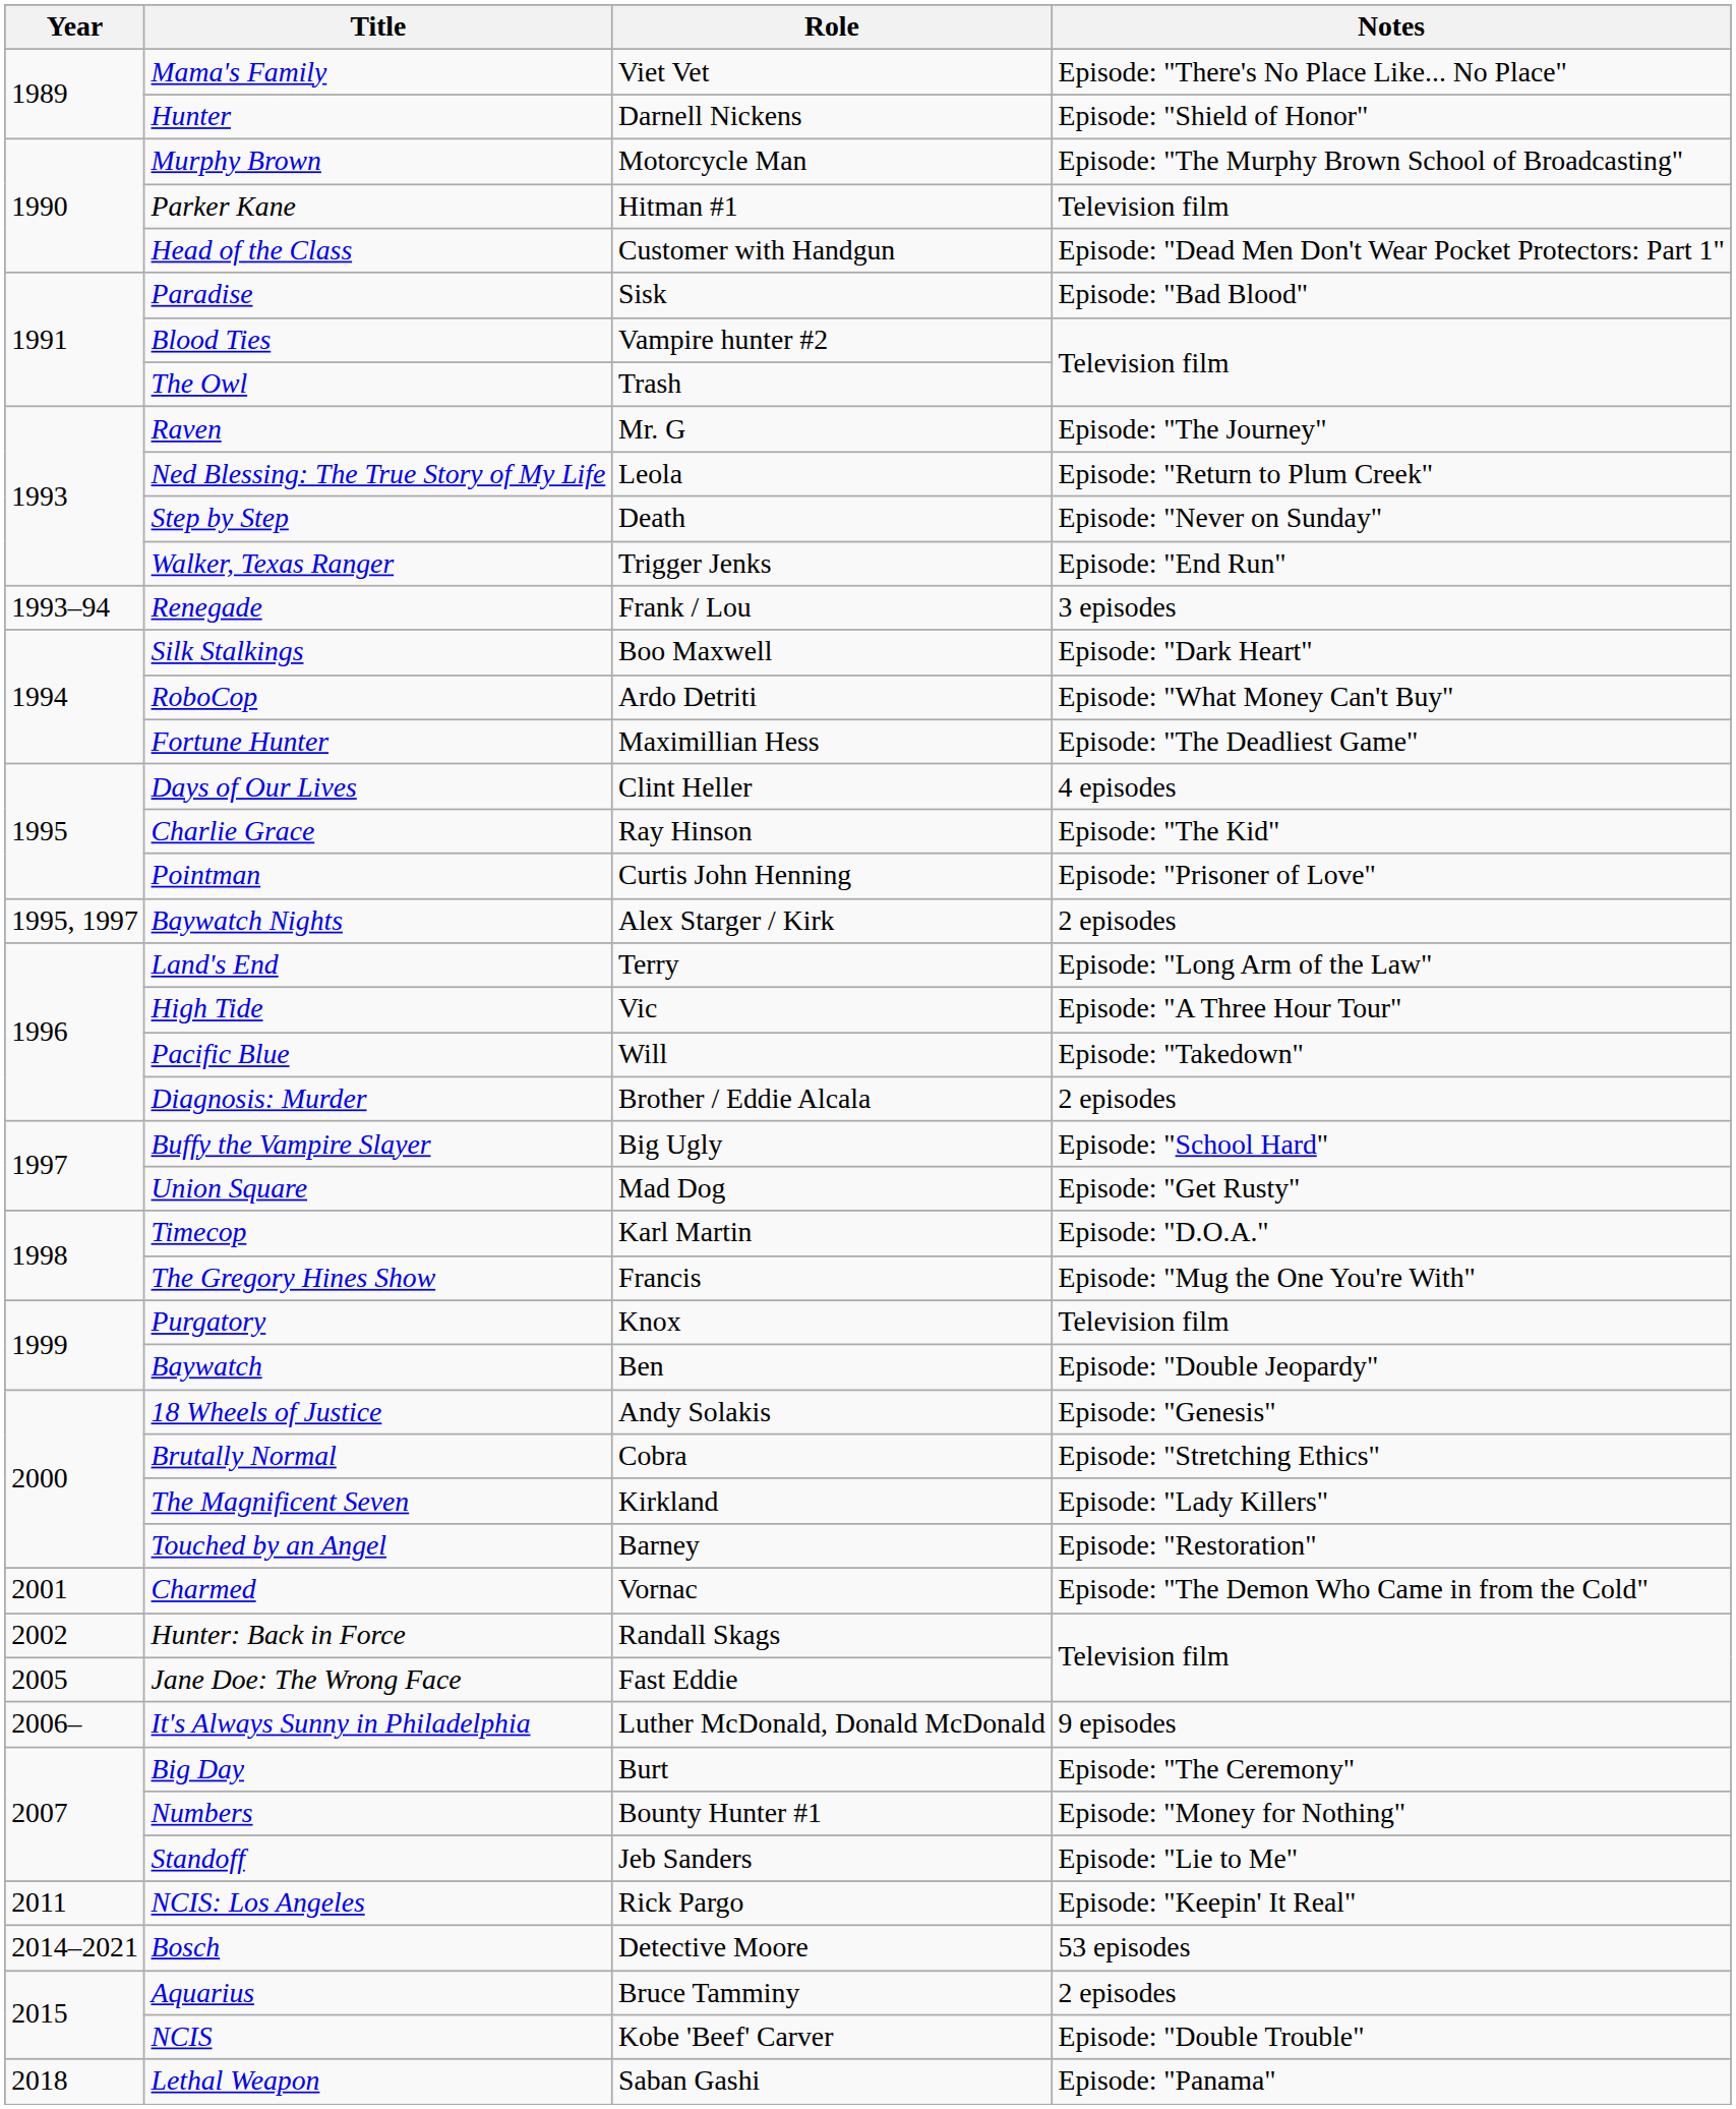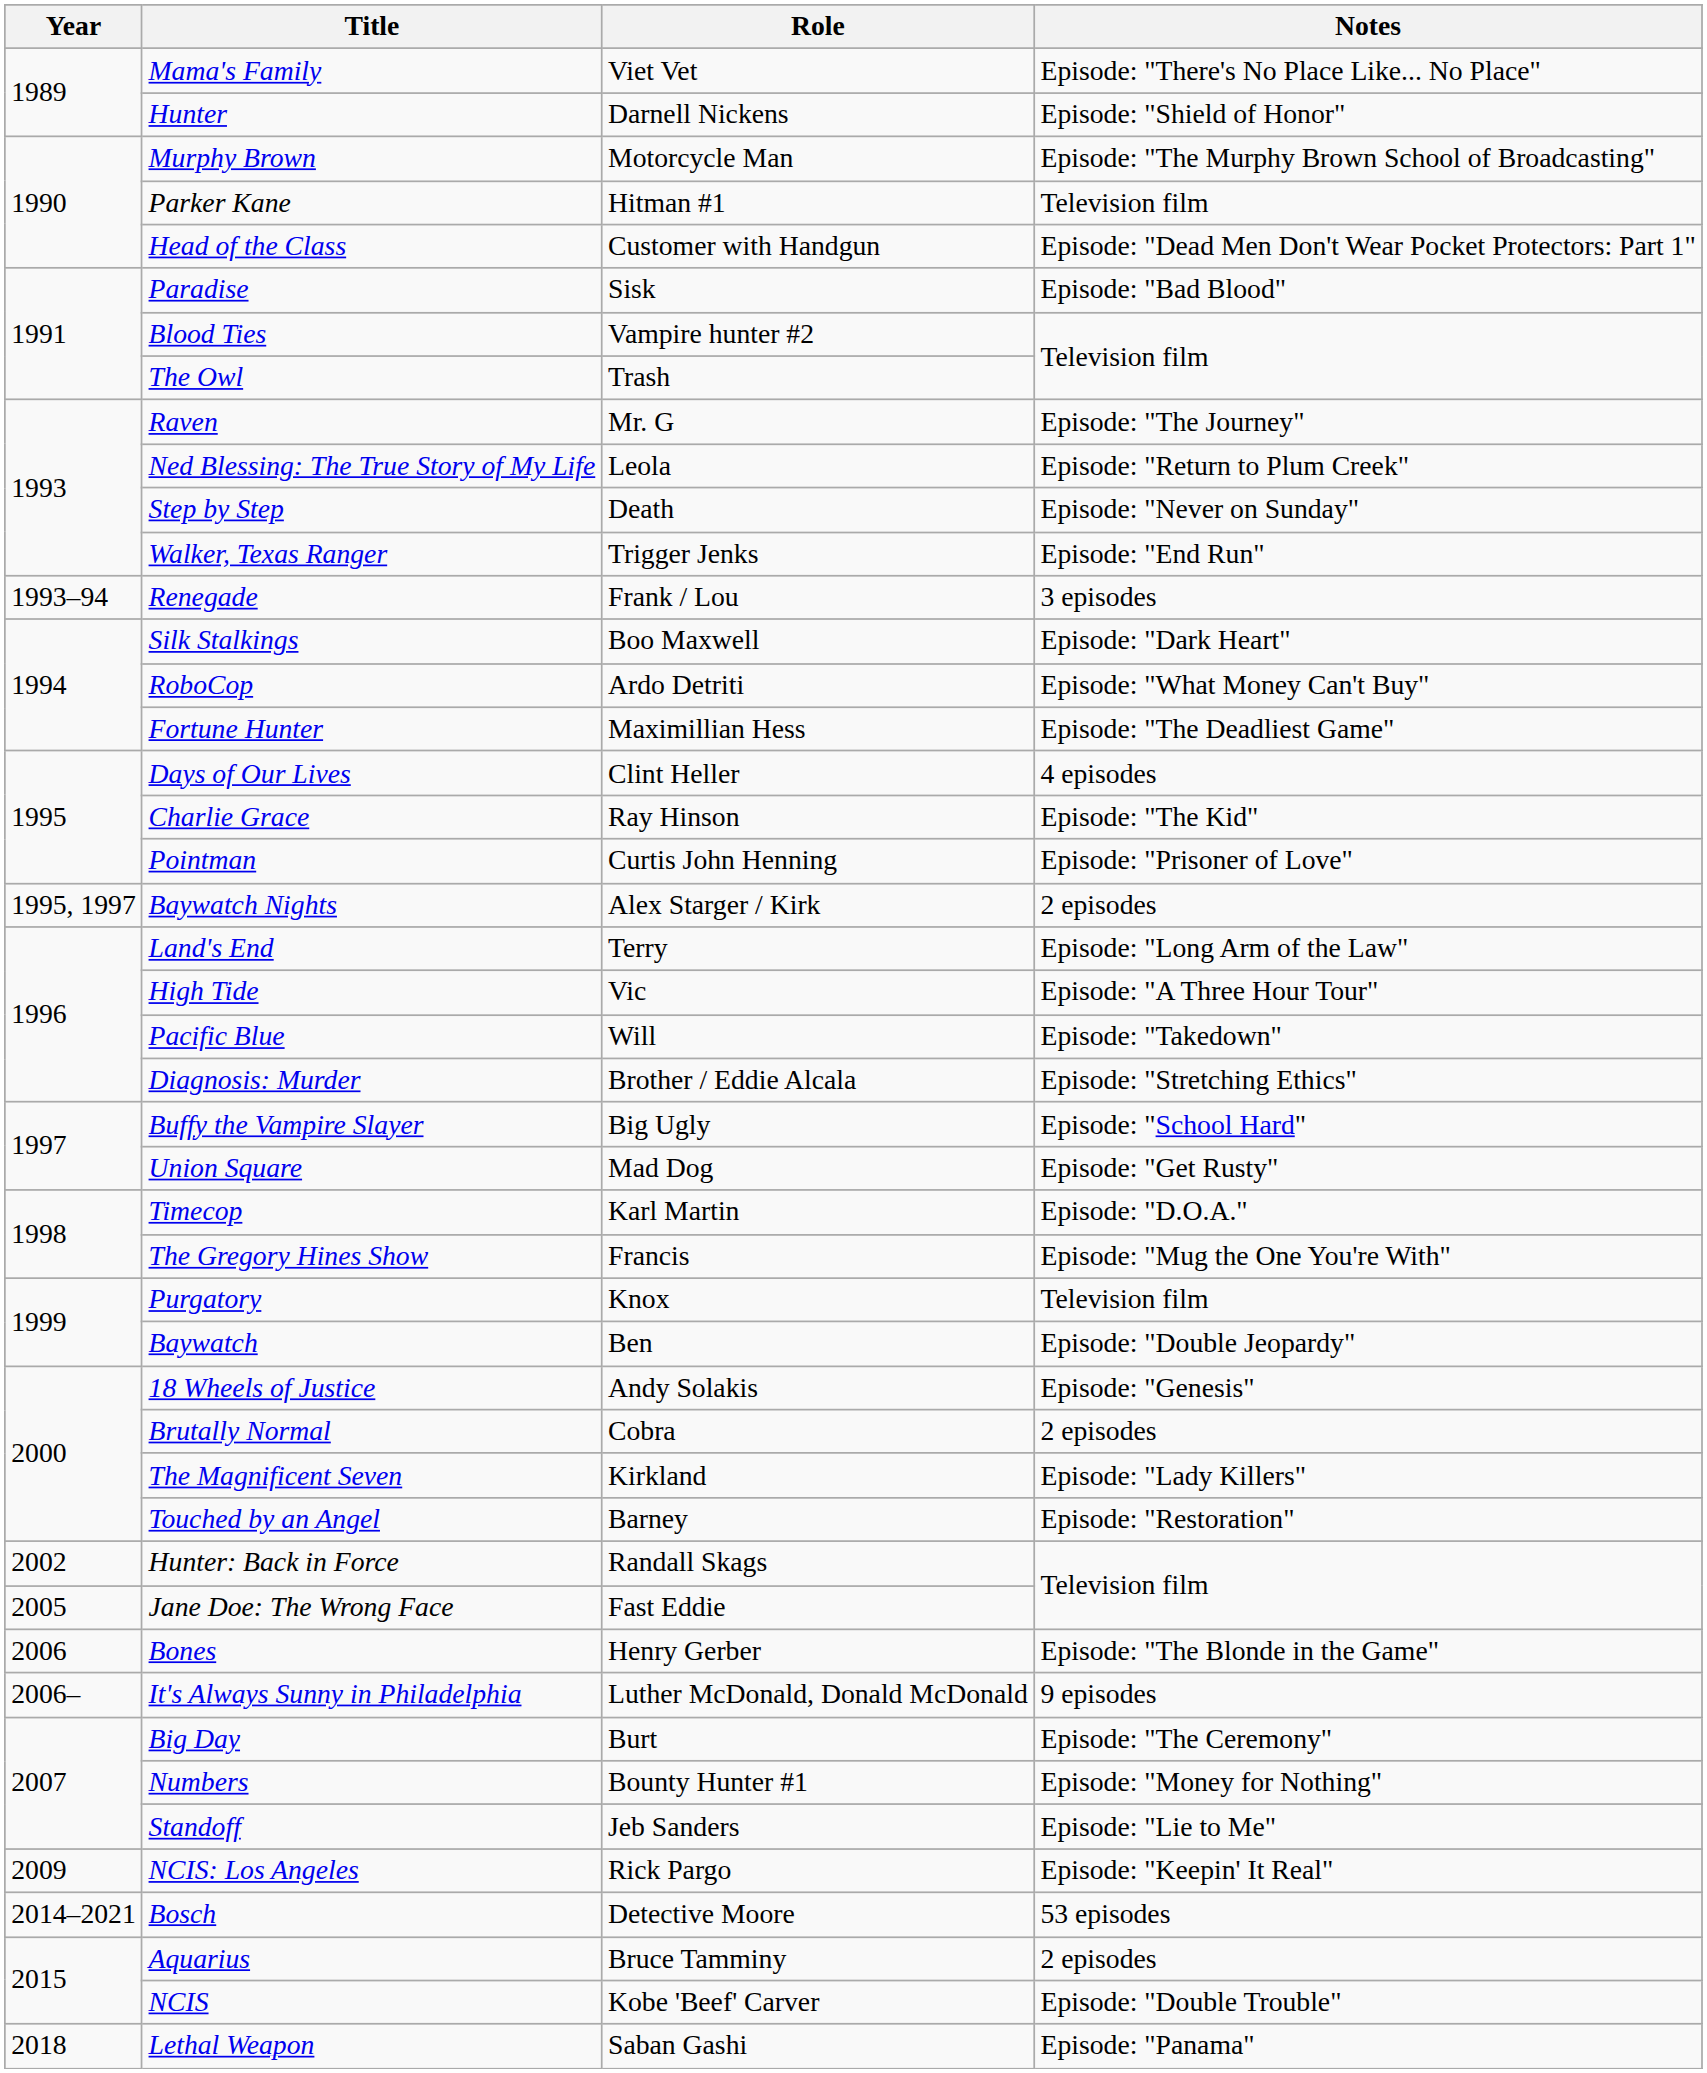 <table class="wikitable sortable">
 <tr>
 <th>Year</th>
 <th>Title</th>
 <th>Role</th>
 <th>Notes</th>
 </tr>
 <tr>
 <td rowspan="2">1989</td>
 <td><em><a href='#'>Mama's Family</a></em></td>
 <td>Viet Vet</td>
 <td>Episode: "There's No Place Like... No Place"</td>
 </tr>
 <tr>
 <td><a href='#'><em>Hunter</em></a></td>
 <td>Darnell Nickens</td>
 <td>Episode: "Shield of Honor"</td>
 </tr>
 <tr>
 <td rowspan="3">1990</td>
 <td><em><a href='#'>Murphy Brown</a></em></td>
 <td>Motorcycle Man</td>
 <td>Episode: "The Murphy Brown School of Broadcasting"</td>
 </tr>
 <tr>
 <td><em>Parker Kane</em></td>
 <td>Hitman #1</td>
 <td>Television film</td>
 </tr>
 <tr>
 <td><em><a href='#'>Head of the Class</a></em></td>
 <td>Customer with Handgun</td>
 <td>Episode: "Dead Men Don't Wear Pocket Protectors: Part 1"</td>
 </tr>
 <tr>
 <td rowspan="3">1991</td>
 <td><a href='#'><em>Paradise</em></a></td>
 <td>Sisk</td>
 <td>Episode: "Bad Blood"</td>
 </tr>
 <tr>
 <td><a href='#'><em>Blood Ties</em></a></td>
 <td>Vampire hunter #2</td>
 <td rowspan="2">Television film</td>
 </tr>
 <tr>
 <td><a href='#'><em>The Owl</em></a></td>
 <td>Trash</td>
 </tr>
 <tr>
 <td rowspan="4">1993</td>
 <td><a href='#'><em>Raven</em></a></td>
 <td>Mr. G</td>
 <td>Episode: "The Journey"</td>
 </tr>
 <tr>
 <td><em><a href='#'>Ned Blessing: The True Story of My Life</a></em></td>
 <td>Leola</td>
 <td>Episode: "Return to Plum Creek"</td>
 </tr>
 <tr>
 <td><a href='#'><em>Step by Step</em></a></td>
 <td>Death</td>
 <td>Episode: "Never on Sunday"</td>
 </tr>
 <tr>
 <td><em><a href='#'>Walker, Texas Ranger</a></em></td>
 <td>Trigger Jenks</td>
 <td>Episode: "End Run"</td>
 </tr>
 <tr>
 <td>1993–94</td>
 <td><a href='#'><em>Renegade</em></a></td>
 <td>Frank / Lou</td>
 <td>3 episodes</td>
 </tr>
 <tr>
 <td rowspan="3">1994</td>
 <td><em><a href='#'>Silk Stalkings</a></em></td>
 <td>Boo Maxwell</td>
 <td>Episode: "Dark Heart"</td>
 </tr>
 <tr>
 <td><a href='#'><em>RoboCop</em></a></td>
 <td>Ardo Detriti</td>
 <td>Episode: "What Money Can't Buy"</td>
 </tr>
 <tr>
 <td><a href='#'><em>Fortune Hunter</em></a></td>
 <td>Maximillian Hess</td>
 <td>Episode: "The Deadliest Game"</td>
 </tr>
 <tr>
 <td rowspan="3">1995</td>
 <td><em><a href='#'>Days of Our Lives</a></em></td>
 <td>Clint Heller</td>
 <td>4 episodes</td>
 </tr>
 <tr>
 <td><a href='#'><em>Charlie Grace</em></a></td>
 <td>Ray Hinson</td>
 <td>Episode: "The Kid"</td>
 </tr>
 <tr>
 <td><em><a href='#'>Pointman</a></em></td>
 <td>Curtis John Henning</td>
 <td>Episode: "Prisoner of Love"</td>
 </tr>
 <tr>
 <td>1995, 1997</td>
 <td><em><a href='#'>Baywatch Nights</a></em></td>
 <td>Alex Starger / Kirk</td>
 <td>2 episodes</td>
 </tr>
 <tr>
 <td rowspan="4">1996</td>
 <td><a href='#'><em>Land's End</em></a></td>
 <td>Terry</td>
 <td>Episode: "Long Arm of the Law"</td>
 </tr>
 <tr>
 <td><a href='#'><em>High Tide</em></a></td>
 <td>Vic</td>
 <td>Episode: "A Three Hour Tour"</td>
 </tr>
 <tr>
 <td><a href='#'><em>Pacific Blue</em></a></td>
 <td>Will</td>
 <td>Episode: "Takedown"</td>
 </tr>
 <tr>
 <td><em><a href='#'>Diagnosis: Murder</a></em></td>
 <td>Brother / Eddie Alcala</td>
-<td>2 episodes</td>
+<td>Episode: "Stretching Ethics"</td>
 </tr>
 <tr>
 <td rowspan="2">1997</td>
 <td><em><a href='#'>Buffy the Vampire Slayer</a></em></td>
 <td>Big Ugly</td>
 <td>Episode: "<a href='#'>School Hard</a>"</td>
 </tr>
 <tr>
 <td><a href='#'><em>Union Square</em></a></td>
 <td>Mad Dog</td>
 <td>Episode: "Get Rusty"</td>
 </tr>
 <tr>
 <td rowspan="2">1998</td>
 <td><a href='#'><em>Timecop</em></a></td>
 <td>Karl Martin</td>
 <td>Episode: "D.O.A."</td>
 </tr>
 <tr>
 <td><em><a href='#'>The Gregory Hines Show</a></em></td>
 <td>Francis</td>
 <td>Episode: "Mug the One You're With"</td>
 </tr>
 <tr>
 <td rowspan="2">1999</td>
 <td><a href='#'><em>Purgatory</em></a></td>
 <td>Knox</td>
 <td>Television film</td>
 </tr>
 <tr>
 <td><em><a href='#'>Baywatch</a></em></td>
 <td>Ben</td>
 <td>Episode: "Double Jeopardy"</td>
 </tr>
 <tr>
 <td rowspan="4">2000</td>
 <td><em><a href='#'>18 Wheels of Justice</a></em></td>
 <td>Andy Solakis</td>
 <td>Episode: "Genesis"</td>
 </tr>
 <tr>
 <td><em><a href='#'>Brutally Normal</a></em></td>
 <td>Cobra</td>
-<td>Episode: "Stretching Ethics"</td>
+<td>2 episodes</td>
 </tr>
 <tr>
 <td><a href='#'><em>The Magnificent Seven</em></a></td>
 <td>Kirkland</td>
 <td>Episode: "Lady Killers"</td>
 </tr>
 <tr>
 <td><em><a href='#'>Touched by an Angel</a></em></td>
 <td>Barney</td>
 <td>Episode: "Restoration"</td>
 </tr>
 <tr>
-<td>2001</td>
-<td><em><a href='#'>Charmed</a></em></td>
-<td>Vornac</td>
-<td>Episode: "The Demon Who Came in from the Cold"</td>
-</tr>
-<tr>
 <td>2002</td>
 <td><em>Hunter: Back in Force</em></td>
 <td>Randall Skags</td>
 <td rowspan="2">Television film</td>
 </tr>
 <tr>
 <td>2005</td>
 <td><em>Jane Doe: The Wrong Face</em></td>
 <td>Fast Eddie</td>
+</tr>
+<tr>
+<td>2006</td>
+<td><a href='#'><em>Bones</em></a></td>
+<td>Henry Gerber</td>
+<td>Episode: "The Blonde in the Game"</td>
 </tr>
 <tr>
 <td>2006–</td>
 <td><em><a href='#'>It's Always Sunny in Philadelphia</a></em></td>
 <td>Luther McDonald, Donald McDonald</td>
 <td>9 episodes</td>
 </tr>
 <tr>
 <td rowspan="3">2007</td>
 <td><em><a href='#'>Big Day</a></em></td>
 <td>Burt</td>
 <td>Episode: "The Ceremony"</td>
 </tr>
 <tr>
 <td><a href='#'><em>Numbers</em></a></td>
 <td>Bounty Hunter #1</td>
 <td>Episode: "Money for Nothing"</td>
 </tr>
 <tr>
 <td><a href='#'><em>Standoff</em></a></td>
 <td>Jeb Sanders</td>
 <td>Episode: "Lie to Me"</td>
 </tr>
 <tr>
-<td>2011</td>
+<td>2009</td>
 <td><em><a href='#'>NCIS: Los Angeles</a></em></td>
 <td>Rick Pargo</td>
 <td>Episode: "Keepin' It Real"</td>
 </tr>
 <tr>
 <td>2014–2021</td>
 <td><a href='#'><em>Bosch</em></a></td>
 <td>Detective Moore</td>
 <td>53 episodes</td>
 </tr>
 <tr>
 <td rowspan="2">2015</td>
 <td><a href='#'><em>Aquarius</em></a></td>
 <td>Bruce Tamminy</td>
 <td>2 episodes</td>
 </tr>
 <tr>
 <td><a href='#'><em>NCIS</em></a></td>
 <td>Kobe 'Beef' Carver</td>
 <td>Episode: "Double Trouble"</td>
 </tr>
 <tr>
 <td>2018</td>
 <td><a href='#'><em>Lethal Weapon</em></a></td>
 <td>Saban Gashi</td>
 <td>Episode: "Panama"</td>
 </tr>
 </table>
